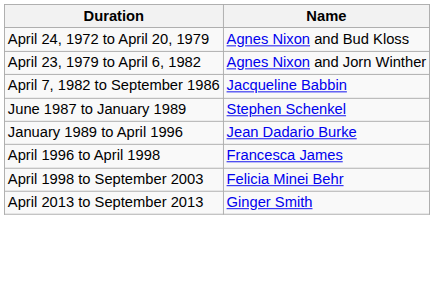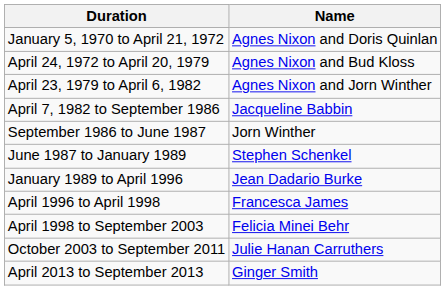 <table class="wikitable">
 <tr>
 <th>Duration</th>
 <th>Name</th>
+</tr>
+<tr>
+<td>January 5, 1970 to April 21, 1972</td>
+<td><a href='#'>Agnes Nixon</a> and Doris Quinlan</td>
 </tr>
 <tr>
 <td>April 24, 1972 to April 20, 1979</td>
 <td><a href='#'>Agnes Nixon</a> and Bud Kloss</td>
 </tr>
 <tr>
 <td>April 23, 1979 to April 6, 1982</td>
 <td><a href='#'>Agnes Nixon</a> and Jorn Winther</td>
 </tr>
 <tr>
 <td>April 7, 1982 to September 1986</td>
 <td><a href='#'>Jacqueline Babbin</a></td>
+</tr>
+<tr>
+<td>September 1986 to June 1987</td>
+<td>Jorn Winther</td>
 </tr>
 <tr>
 <td>June 1987 to January 1989</td>
 <td><a href='#'>Stephen Schenkel</a></td>
 </tr>
 <tr>
 <td>January 1989 to April 1996</td>
 <td><a href='#'>Jean Dadario Burke</a></td>
 </tr>
 <tr>
 <td>April 1996 to April 1998</td>
 <td><a href='#'>Francesca James</a></td>
 </tr>
 <tr>
 <td>April 1998 to September 2003</td>
 <td><a href='#'>Felicia Minei Behr</a></td>
 </tr>
 <tr>
+<td>October 2003 to September 2011</td>
+<td><a href='#'>Julie Hanan Carruthers</a></td>
+</tr>
+<tr>
 <td>April 2013 to September 2013</td>
 <td><a href='#'>Ginger Smith</a></td>
 </tr>
 </table>
